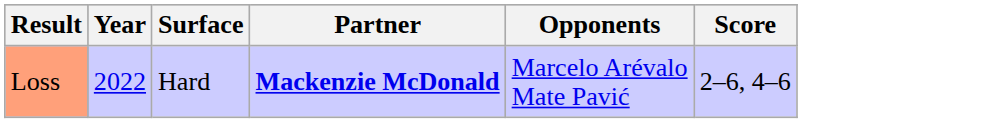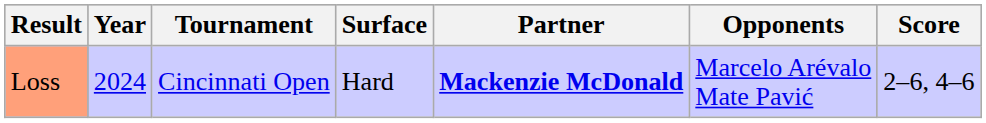 <table class="wikitable">
 <tr>
 <th>Result</th>
 <th>Year</th>
+<th>Tournament</th>
 <th>Surface</th>
 <th>Partner</th>
 <th>Opponents</th>
 <th class="unsortable">Score</th>
 </tr>
 <tr style="background:#ccccff;">
 <td bgcolor=ffa07a>Loss</td>
-<td><a href='#'>2022</a></td>
+<td><a href='#'>2024</a></td>
+<td><a href='#'>Cincinnati Open</a></td>
 <td>Hard</td>
 <td><strong> <a href='#'>Mackenzie McDonald</a></strong></td>
 <td> <a href='#'>Marcelo Arévalo</a><br> <a href='#'>Mate Pavić</a></td>
 <td>2–6, 4–6</td>
 </tr>
 </table>
